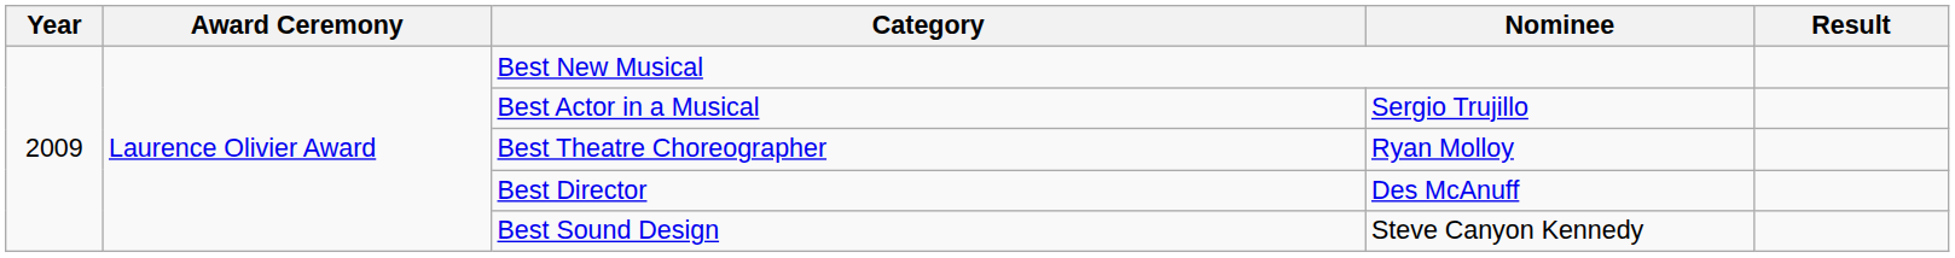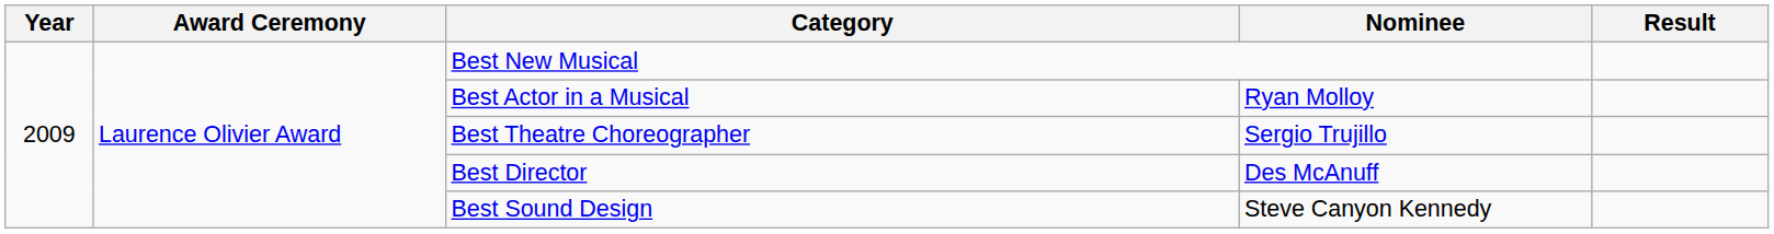 <table class="wikitable" style="width:95%;">
 <tr>
 <th style="width:5%;">Year</th>
 <th style="width:20%;">Award Ceremony</th>
 <th style="width:45%;">Category</th>
 <th style="width:20%;">Nominee</th>
 <th style="width:10%;">Result</th>
 </tr>
 <tr>
 <td rowspan="5" style="text-align:center;">2009</td>
 <td rowspan="5"><a href='#'>Laurence Olivier Award</a></td>
 <td colspan="2"><a href='#'>Best New Musical</a></td>
 <td></td>
 </tr>
 <tr>
 <td><a href='#'>Best Actor in a Musical</a></td>
-<td><a href='#'>Sergio Trujillo</a></td>
+<td><a href='#'>Ryan Molloy</a></td>
 <td></td>
 </tr>
 <tr>
 <td><a href='#'>Best Theatre Choreographer</a></td>
-<td><a href='#'>Ryan Molloy</a></td>
+<td><a href='#'>Sergio Trujillo</a></td>
 <td></td>
 </tr>
 <tr>
 <td><a href='#'>Best Director</a></td>
 <td><a href='#'>Des McAnuff</a></td>
 <td></td>
 </tr>
 <tr>
 <td><a href='#'>Best Sound Design</a></td>
 <td>Steve Canyon Kennedy</td>
 <td></td>
 </tr>
 </table>
